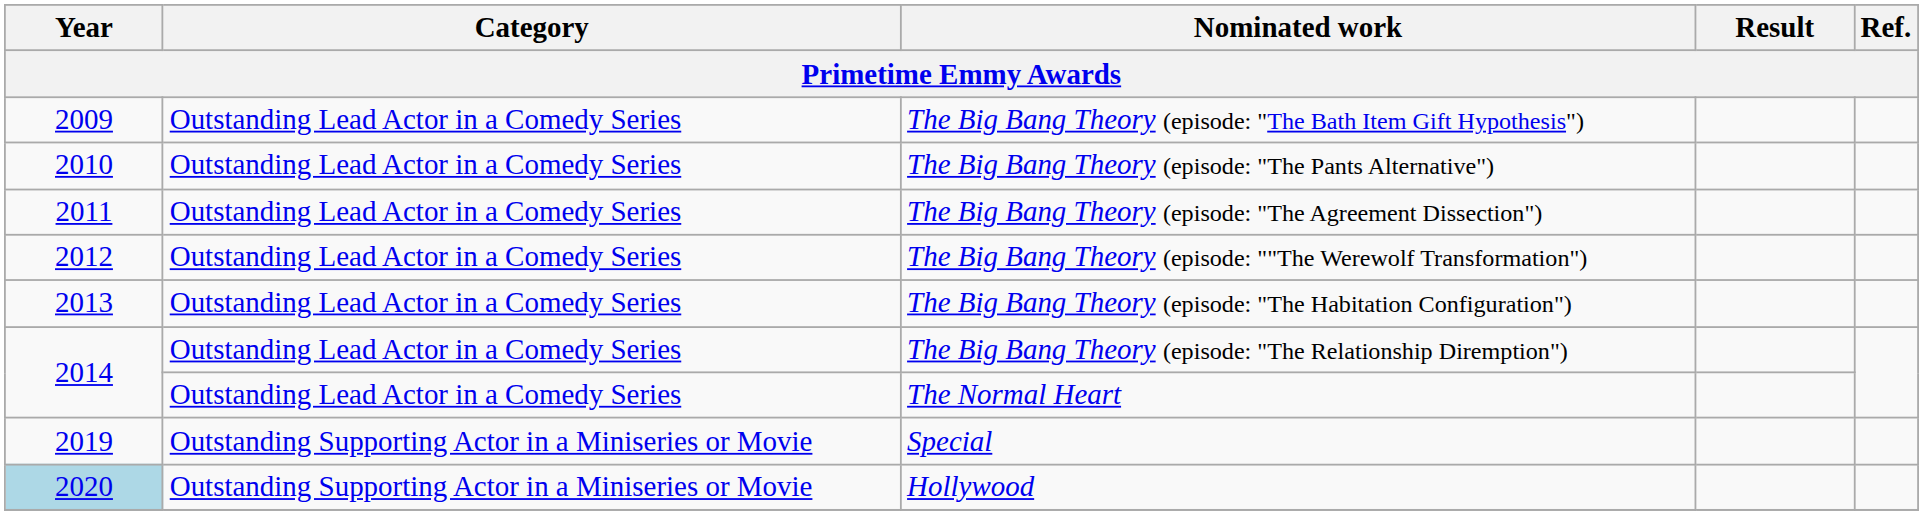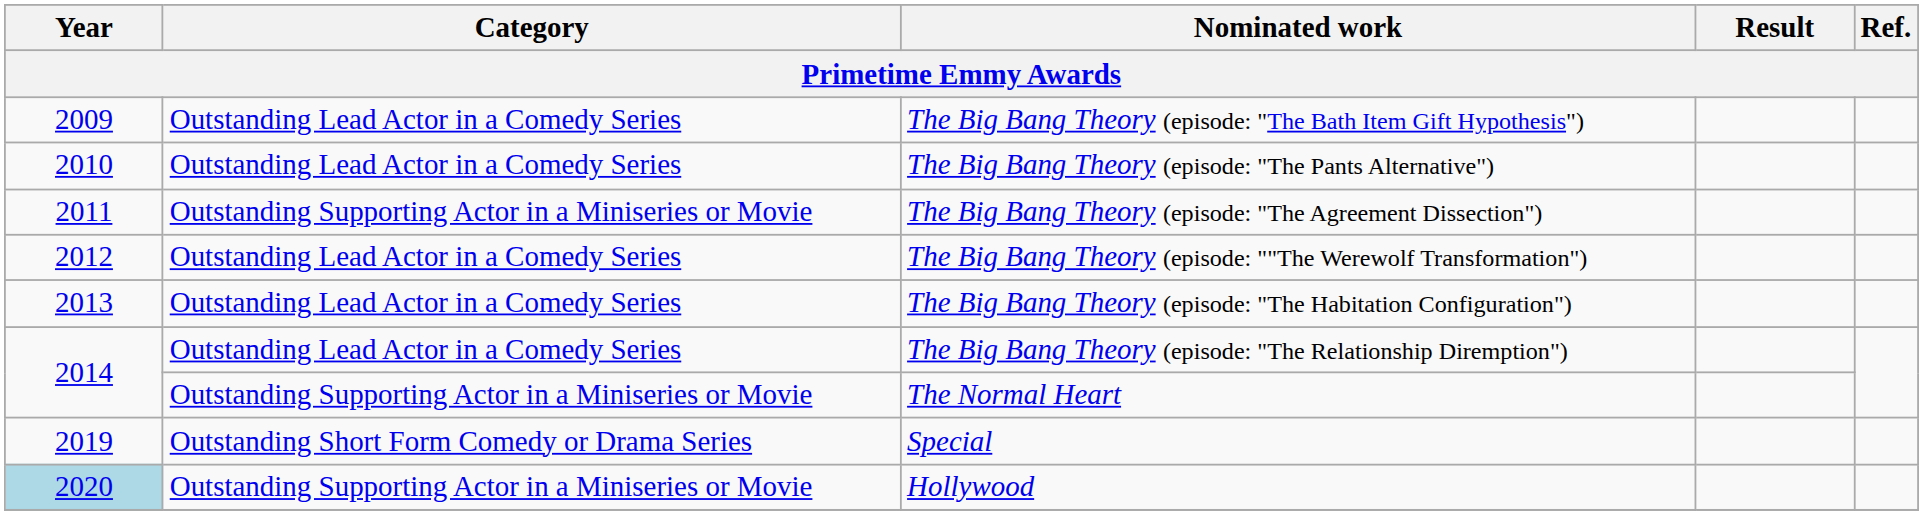 <table class=wikitable>
 <tr>
 <th scope="col" style="width:5em;">Year</th>
 <th scope="col" style="width:25em;">Category</th>
 <th scope="col" style="width:27em;">Nominated work</th>
 <th scope="col" style="width:5em;">Result</th>
 <th>Ref.</th>
 </tr>
 <tr>
 <th colspan=5><a href='#'>Primetime Emmy Awards</a></th>
 </tr>
 <tr>
 <td style="text-align:center;"><a href='#'>2009</a></td>
 <td><a href='#'>Outstanding Lead Actor in a Comedy Series</a></td>
 <td><em><a href='#'>The Big Bang Theory</a></em> <small>(episode: "<a href='#'>The Bath Item Gift Hypothesis</a>") </small></td>
 <td></td>
 <td style="text-align:center;"></td>
 </tr>
 <tr>
 <td style="text-align:center;"><a href='#'>2010</a></td>
 <td><a href='#'>Outstanding Lead Actor in a Comedy Series</a></td>
 <td><em><a href='#'>The Big Bang Theory</a></em> <small>(episode: "The Pants Alternative") </small></td>
 <td></td>
 <td style="text-align:center;"></td>
 </tr>
 <tr>
 <td style="text-align:center;"><a href='#'>2011</a></td>
-<td><a href='#'>Outstanding Lead Actor in a Comedy Series</a></td>
+<td><a href='#'>Outstanding Supporting Actor in a Miniseries or Movie</a></td>
 <td><em><a href='#'>The Big Bang Theory</a></em> <small>(episode: "The Agreement Dissection") </small></td>
 <td></td>
 <td style="text-align:center;"></td>
 </tr>
 <tr>
 <td style="text-align:center;"><a href='#'>2012</a></td>
 <td><a href='#'>Outstanding Lead Actor in a Comedy Series</a></td>
 <td><em><a href='#'>The Big Bang Theory</a></em> <small>(episode: ""The Werewolf Transformation") </small></td>
 <td></td>
 <td style="text-align:center;"></td>
 </tr>
 <tr>
 <td style="text-align:center;"><a href='#'>2013</a></td>
 <td><a href='#'>Outstanding Lead Actor in a Comedy Series</a></td>
 <td><em><a href='#'>The Big Bang Theory</a></em> <small>(episode: "The Habitation Configuration") </small></td>
 <td></td>
 <td style="text-align:center;"></td>
 </tr>
 <tr>
 <td style="text-align:center;", rowspan=2><a href='#'>2014</a></td>
 <td><a href='#'>Outstanding Lead Actor in a Comedy Series</a></td>
 <td><em><a href='#'>The Big Bang Theory</a></em> <small>(episode: "The Relationship Diremption") </small></td>
 <td></td>
 <td style="text-align:center;", rowspan=2></td>
 </tr>
 <tr>
-<td><a href='#'>Outstanding Lead Actor in a Comedy Series</a></td>
+<td><a href='#'>Outstanding Supporting Actor in a Miniseries or Movie</a></td>
 <td><em><a href='#'>The Normal Heart</a></em></td>
 <td></td>
 </tr>
 <tr>
 <td style="text-align:center;"><a href='#'>2019</a></td>
-<td><a href='#'>Outstanding Supporting Actor in a Miniseries or Movie</a></td>
+<td><a href='#'>Outstanding Short Form Comedy or Drama Series</a></td>
 <td><em><a href='#'>Special</a></em></td>
 <td></td>
 <td style="text-align:center;"></td>
 </tr>
 <tr>
 <td style="background: lightblue; text-align:center;"><a href='#'>2020</a></td>
 <td><a href='#'>Outstanding Supporting Actor in a Miniseries or Movie</a></td>
 <td><em><a href='#'>Hollywood</a></em></td>
 <td></td>
 <td style="text-align:center;"></td>
 </tr>
 <tr>
 </tr>
 </table>
